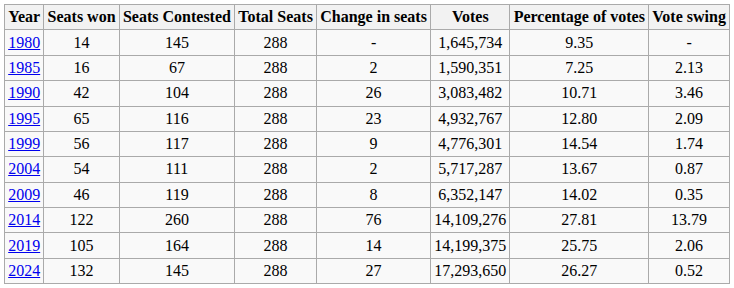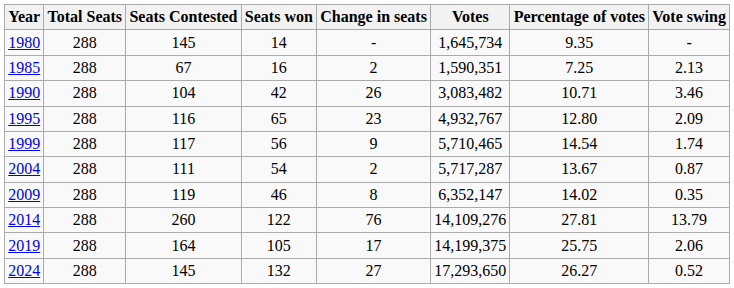 <table class="wikitable sortable" style="text-align:center">
 <tr>
 <th>Year</th>
+<th>Total Seats</th>
+<th>Seats Contested</th>
 <th>Seats won</th>
-<th>Seats Contested</th>
-<th>Total Seats</th>
 <th>Change in seats</th>
 <th>Votes</th>
 <th>Percentage of votes</th>
 <th>Vote swing</th>
 </tr>
 <tr>
 <td><a href='#'>1980</a></td>
+<td>288</td>
+<td>145</td>
 <td>14</td>
-<td>145</td>
-<td>288</td>
 <td>-</td>
 <td>1,645,734</td>
 <td>9.35</td>
 <td>-</td>
 </tr>
 <tr>
 <td><a href='#'>1985</a></td>
+<td>288</td>
+<td>67</td>
 <td>16</td>
-<td>67</td>
-<td>288</td>
 <td>2</td>
 <td>1,590,351</td>
 <td>7.25</td>
 <td>2.13</td>
 </tr>
 <tr>
 <td><a href='#'>1990</a></td>
+<td>288</td>
+<td>104</td>
 <td>42</td>
-<td>104</td>
-<td>288</td>
 <td>26</td>
 <td>3,083,482</td>
 <td>10.71</td>
 <td>3.46</td>
 </tr>
 <tr>
 <td><a href='#'>1995</a></td>
+<td>288</td>
+<td>116</td>
 <td>65</td>
-<td>116</td>
-<td>288</td>
 <td>23</td>
 <td>4,932,767</td>
 <td>12.80</td>
 <td>2.09</td>
 </tr>
 <tr>
 <td><a href='#'>1999</a></td>
+<td>288</td>
+<td>117</td>
 <td>56</td>
-<td>117</td>
-<td>288</td>
 <td>9</td>
-<td>4,776,301</td>
+<td>5,710,465</td>
 <td>14.54</td>
 <td>1.74</td>
 </tr>
 <tr>
 <td><a href='#'>2004</a></td>
+<td>288</td>
+<td>111</td>
 <td>54</td>
-<td>111</td>
-<td>288</td>
 <td>2</td>
 <td>5,717,287</td>
 <td>13.67</td>
 <td>0.87</td>
 </tr>
 <tr>
 <td><a href='#'>2009</a></td>
+<td>288</td>
+<td>119</td>
 <td>46</td>
-<td>119</td>
-<td>288</td>
 <td>8</td>
 <td>6,352,147</td>
 <td>14.02</td>
 <td>0.35</td>
 </tr>
 <tr>
 <td><a href='#'>2014</a></td>
+<td>288</td>
+<td>260</td>
 <td>122</td>
-<td>260</td>
-<td>288</td>
 <td>76</td>
 <td>14,109,276</td>
 <td>27.81</td>
 <td>13.79</td>
 </tr>
 <tr>
 <td><a href='#'>2019</a></td>
+<td>288</td>
+<td>164</td>
 <td>105</td>
-<td>164</td>
-<td>288</td>
-<td>14</td>
+<td>17</td>
 <td>14,199,375</td>
 <td>25.75</td>
 <td>2.06</td>
 </tr>
 <tr>
 <td><a href='#'>2024</a></td>
+<td>288</td>
+<td>145</td>
 <td>132</td>
-<td>145</td>
-<td>288</td>
 <td>27</td>
 <td>17,293,650</td>
 <td>26.27</td>
 <td>0.52</td>
 </tr>
 </table>
